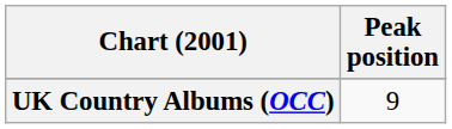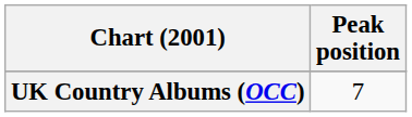 <table class="wikitable sortable plainrowheaders" style="text-align:center">
 <tr>
 <th scope="col">Chart (2001)</th>
 <th scope="col">Peak<br> position</th>
 </tr>
 <tr>
 </tr>
 <tr>
 </tr>
 <tr>
 <th scope="row">UK Country Albums (<em><a href='#'>OCC</a></em>)</th>
-<td style="text-align:center;">9</td>
+<td style="text-align:center;">7</td>
 </tr>
 </table>
